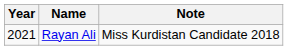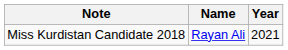 <table class="wikitable">
 <tr>
+<th>Note</th>
+<th>Name</th>
 <th>Year</th>
-<th>Name</th>
-<th>Note</th>
 </tr>
 <tr>
+<td>Miss Kurdistan Candidate 2018</td>
+<td><a href='#'>Rayan Ali</a></td>
 <td>2021</td>
-<td><a href='#'>Rayan Ali</a></td>
-<td>Miss Kurdistan Candidate 2018</td>
 </tr>
 </table>
